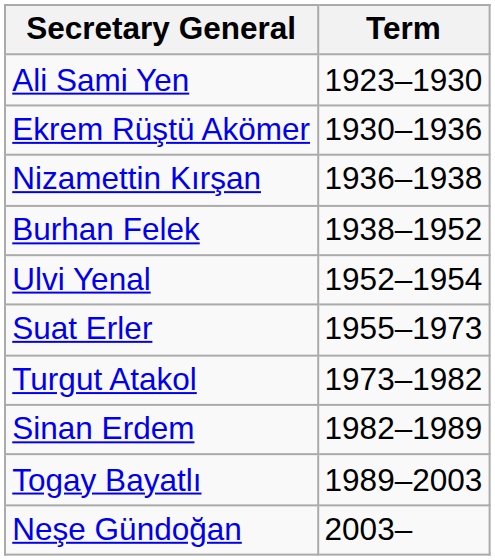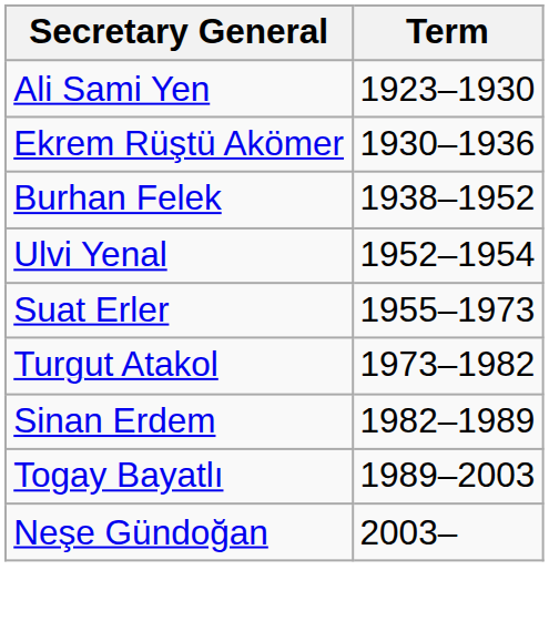 <table class="wikitable">
 <tr>
 <th>Secretary General</th>
 <th>Term</th>
 </tr>
 <tr>
 <td><a href='#'>Ali Sami Yen</a></td>
 <td>1923–1930</td>
 </tr>
 <tr>
 <td><a href='#'>Ekrem Rüştü Akömer</a></td>
 <td>1930–1936</td>
-</tr>
-<tr>
-<td><a href='#'>Nizamettin Kırşan</a></td>
-<td>1936–1938</td>
 </tr>
 <tr>
 <td><a href='#'>Burhan Felek</a></td>
 <td>1938–1952</td>
 </tr>
 <tr>
 <td><a href='#'>Ulvi Yenal</a></td>
 <td>1952–1954</td>
 </tr>
 <tr>
 <td><a href='#'>Suat Erler</a></td>
 <td>1955–1973</td>
 </tr>
 <tr>
 <td><a href='#'>Turgut Atakol</a></td>
 <td>1973–1982</td>
 </tr>
 <tr>
 <td><a href='#'>Sinan Erdem</a></td>
 <td>1982–1989</td>
 </tr>
 <tr>
 <td><a href='#'>Togay Bayatlı</a></td>
 <td>1989–2003</td>
 </tr>
 <tr>
 <td><a href='#'>Neşe Gündoğan</a></td>
 <td>2003–</td>
 </tr>
 </table>
